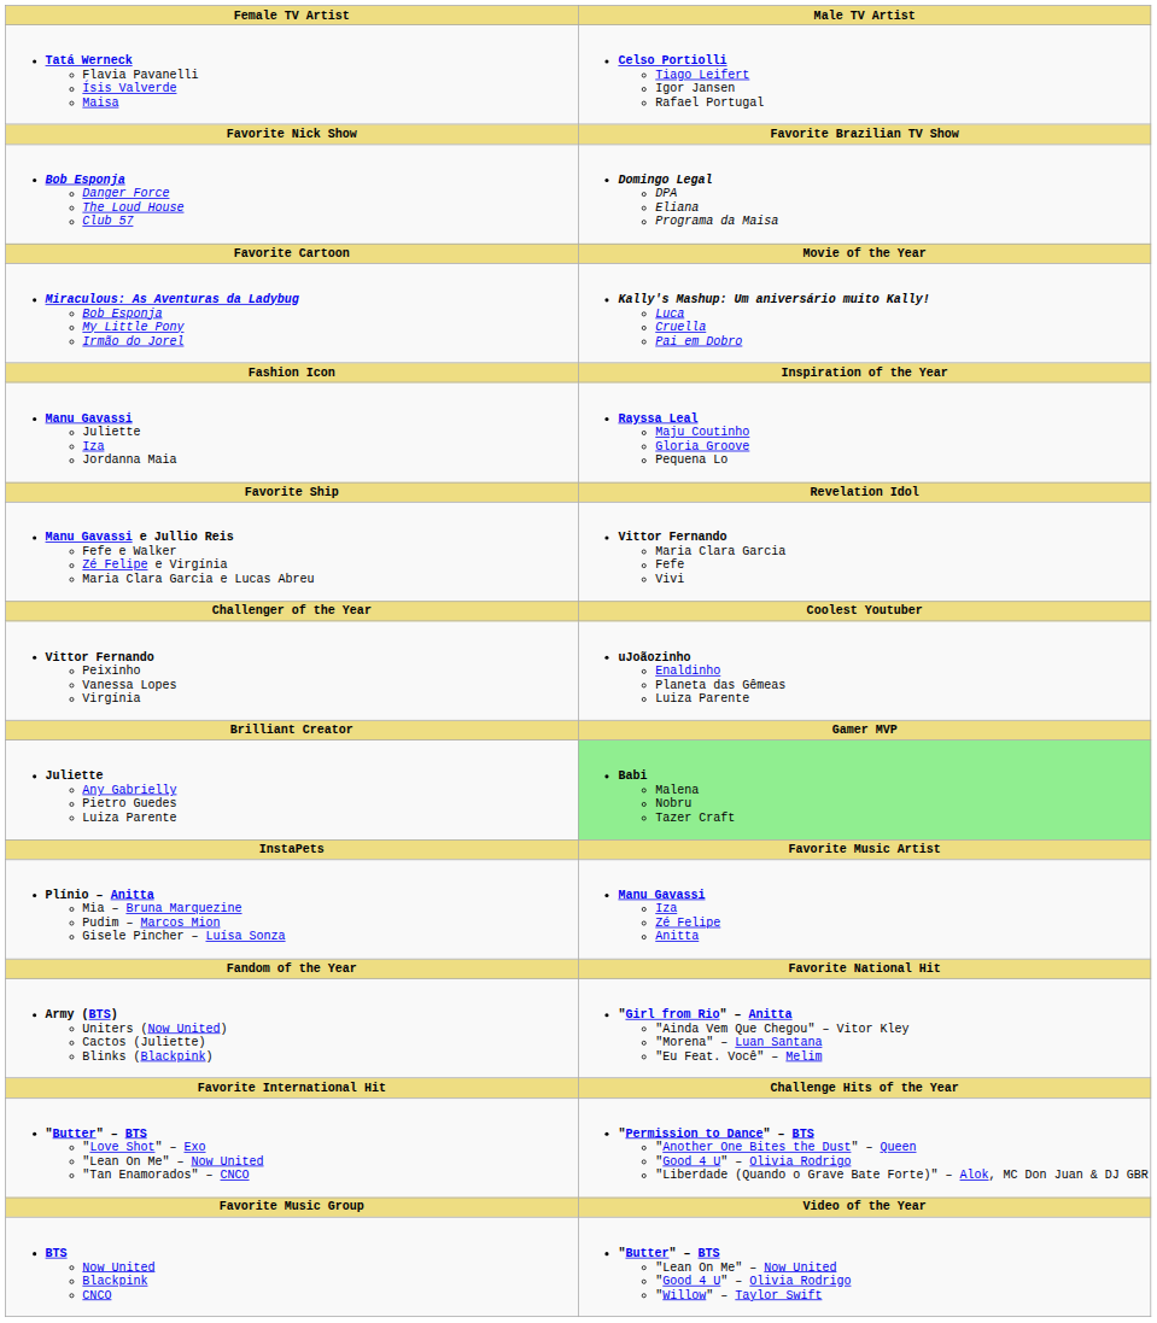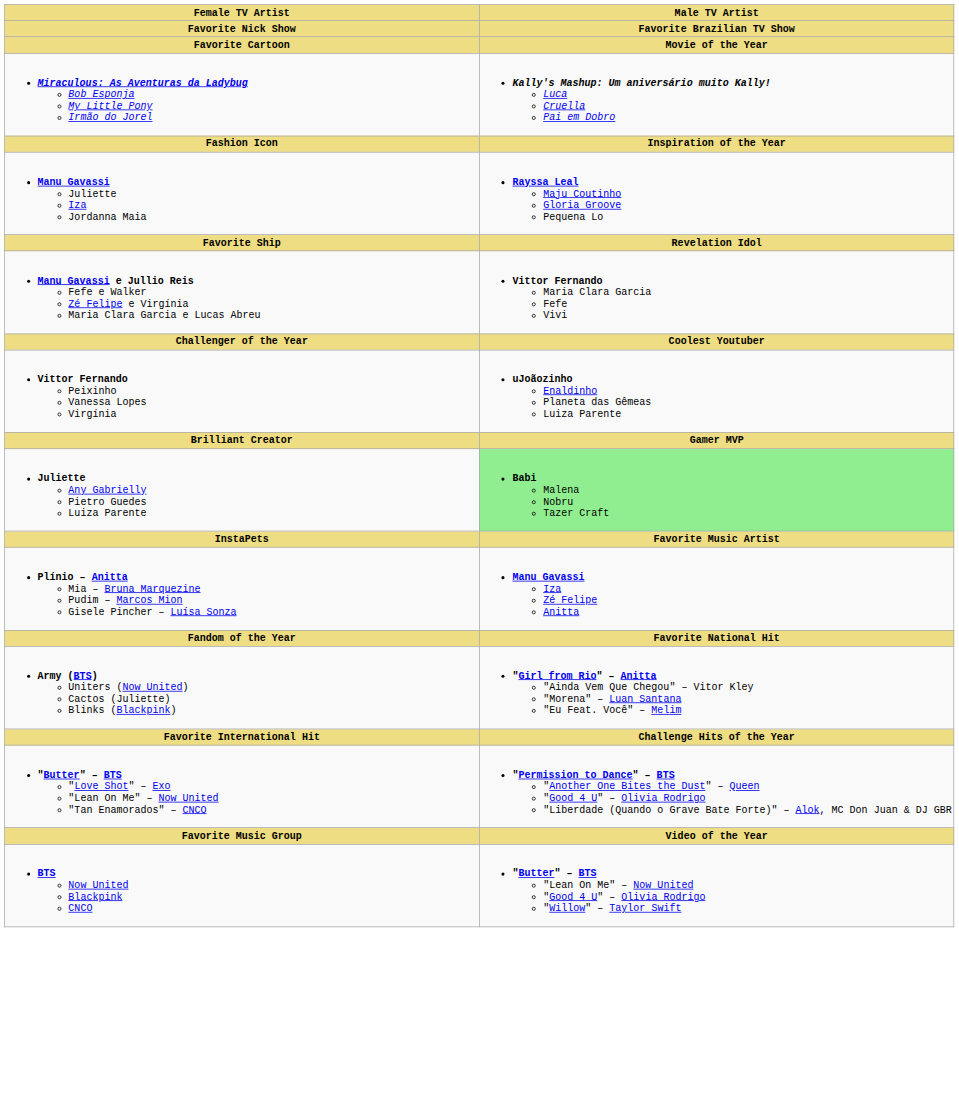 <table class="wikitable">
 <tr>
 <th style="background:#EEDD82;width:50%">Female TV Artist</th>
 <th style="background:#EEDD82;width:50%">Male TV Artist</th>
 </tr>
 <tr>
-<td valign="top"><br><ul><li> <strong><a href='#'>Tatá Werneck</a></strong><ul><li>Flavia Pavanelli</li><li><a href='#'>Ísis Valverde</a></li><li><a href='#'>Maisa</a></li></ul></li></ul></td>
-<td valign="top"><br><ul><li> <strong><a href='#'>Celso Portiolli</a></strong><ul><li><a href='#'>Tiago Leifert</a></li><li>Igor Jansen</li><li>Rafael Portugal</li></ul></li></ul></td>
-</tr>
-<tr>
 <th style="background:#EEDD82;width:50%">Favorite Nick Show</th>
 <th style="background:#EEDD82;width:50%">Favorite Brazilian TV Show</th>
-</tr>
-<tr>
-<td valign="top"><br><ul><li> <strong><em><a href='#'>Bob Esponja</a></em></strong><ul><li><em><a href='#'>Danger Force</a></em></li><li><em><a href='#'>The Loud House</a></em></li><li><em><a href='#'>Club 57</a></em></li></ul></li></ul></td>
-<td valign="top"><br><ul><li> <strong><em>Domingo Legal</em></strong><ul><li><em>DPA</em></li><li><em>Eliana</em></li><li><em>Programa da Maisa</em></li></ul></li></ul></td>
 </tr>
 <tr>
 <th style="background:#EEDD82;width:50%">Favorite Cartoon</th>
 <th style="background:#EEDD82;width:50%">Movie of the Year</th>
 </tr>
 <tr>
 <td valign="top"><br><ul><li> <strong><em><a href='#'>Miraculous: As Aventuras da Ladybug</a></em></strong><ul><li><em><a href='#'>Bob Esponja</a></em></li><li><em><a href='#'>My Little Pony</a></em></li><li><em><a href='#'>Irmão do Jorel</a></em></li></ul></li></ul></td>
 <td valign="top"><br><ul><li> <strong><em>Kally's Mashup: Um aniversário muito Kally!</em></strong><ul><li><em><a href='#'>Luca</a></em></li><li><em><a href='#'>Cruella</a></em></li><li><em><a href='#'>Pai em Dobro</a></em></li></ul></li></ul></td>
 </tr>
 <tr>
 <th style="background:#EEDD82;width:50%">Fashion Icon</th>
 <th style="background:#EEDD82;width:50%">Inspiration of the Year</th>
 </tr>
 <tr>
 <td valign="top"><br><ul><li> <strong><a href='#'>Manu Gavassi</a></strong><ul><li>Juliette</li><li><a href='#'>Iza</a></li><li>Jordanna Maia</li></ul></li></ul></td>
 <td valign="top"><br><ul><li> <strong><a href='#'>Rayssa Leal</a></strong><ul><li><a href='#'>Maju Coutinho</a></li><li><a href='#'>Gloria Groove</a></li><li>Pequena Lo</li></ul></li></ul></td>
 </tr>
 <tr>
 <th style="background:#EEDD82;width:50%">Favorite Ship</th>
 <th style="background:#EEDD82;width:50%">Revelation Idol</th>
 </tr>
 <tr>
 <td valign="top"><br><ul><li> <strong><a href='#'>Manu Gavassi</a> e Jullio Reis</strong><ul><li>Fefe e Walker</li><li><a href='#'>Zé Felipe</a> e Virgínia</li><li>Maria Clara Garcia e Lucas Abreu</li></ul></li></ul></td>
 <td valign="top"><br><ul><li> <strong>Vittor Fernando</strong><ul><li>Maria Clara Garcia</li><li>Fefe</li><li>Vivi</li></ul></li></ul></td>
 </tr>
 <tr>
 <th style="background:#EEDD82;width:50%">Challenger of the Year</th>
 <th style="background:#EEDD82;width:50%">Coolest Youtuber</th>
 </tr>
 <tr>
 <td valign="top"><br><ul><li> <strong>Vittor Fernando</strong><ul><li>Peixinho</li><li>Vanessa Lopes</li><li>Virgínia</li></ul></li></ul></td>
 <td valign="top"><br><ul><li> <strong>uJoãozinho</strong><ul><li><a href='#'>Enaldinho</a></li><li>Planeta das Gêmeas</li><li>Luiza Parente</li></ul></li></ul></td>
 </tr>
 <tr>
 <th style="background:#EEDD82;width:50%">Brilliant Creator</th>
 <th style="background:#EEDD82;width:50%">Gamer MVP</th>
 </tr>
 <tr>
 <td valign="top"><br><ul><li> <strong>Juliette</strong><ul><li><a href='#'>Any Gabrielly</a></li><li>Pietro Guedes</li><li>Luiza Parente</li></ul></li></ul></td>
 <td valign="top" style="background: lightgreen;"><br><ul><li> <strong>Babi</strong><ul><li>Malena</li><li>Nobru</li><li>Tazer Craft</li></ul></li></ul></td>
 </tr>
 <tr>
 <th style="background:#EEDD82;width:50%">InstaPets</th>
 <th style="background:#EEDD82;width:50%">Favorite Music Artist</th>
 </tr>
 <tr>
 <td valign="top"><br><ul><li> <strong>Plínio – <a href='#'>Anitta</a></strong><ul><li>Mia – <a href='#'>Bruna Marquezine</a></li><li>Pudim – <a href='#'>Marcos Mion</a></li><li>Gisele Pincher – <a href='#'>Luísa Sonza</a></li></ul></li></ul></td>
 <td valign="top"><br><ul><li> <strong><a href='#'>Manu Gavassi</a></strong><ul><li><a href='#'>Iza</a></li><li><a href='#'>Zé Felipe</a></li><li><a href='#'>Anitta</a></li></ul></li></ul></td>
 </tr>
 <tr>
 <th style="background:#EEDD82;width:50%">Fandom of the Year</th>
 <th style="background:#EEDD82;width:50%">Favorite National Hit</th>
 </tr>
 <tr>
 <td valign="top"><br><ul><li> <strong>Army (<a href='#'>BTS</a>)</strong><ul><li>Uniters (<a href='#'>Now United</a>)</li><li>Cactos (Juliette)</li><li>Blinks (<a href='#'>Blackpink</a>)</li></ul></li></ul></td>
 <td valign="top"><br><ul><li> <strong>"<a href='#'>Girl from Rio</a>" – <a href='#'>Anitta</a></strong><ul><li>"Ainda Vem Que Chegou" – Vitor Kley</li><li>"Morena" – <a href='#'>Luan Santana</a></li><li>"Eu Feat. Você" – <a href='#'>Melim</a></li></ul></li></ul></td>
 </tr>
 <tr>
 <th style="background:#EEDD82;width:50%">Favorite International Hit</th>
 <th style="background:#EEDD82;width:50%">Challenge Hits of the Year</th>
 </tr>
 <tr>
 <td valign="top"><br><ul><li> <strong>"<a href='#'>Butter</a>" – <a href='#'>BTS</a></strong><ul><li>"<a href='#'>Love Shot</a>" – <a href='#'>Exo</a></li><li>"Lean On Me" – <a href='#'>Now United</a></li><li>"Tan Enamorados" – <a href='#'>CNCO</a></li></ul></li></ul></td>
 <td valign="top"><br><ul><li> <strong>"<a href='#'>Permission to Dance</a>" – <a href='#'>BTS</a></strong><ul><li>"<a href='#'>Another One Bites the Dust</a>" – <a href='#'>Queen</a></li><li>"<a href='#'>Good 4 U</a>" – <a href='#'>Olivia Rodrigo</a></li><li>"Liberdade (Quando o Grave Bate Forte)" – <a href='#'>Alok</a>, MC Don Juan & DJ GBR</li></ul></li></ul></td>
 </tr>
 <tr>
 <th style="background:#EEDD82;width:50%">Favorite Music Group</th>
 <th style="background:#EEDD82;width:50%">Video of the Year</th>
 </tr>
 <tr>
 <td valign="top"><br><ul><li> <strong><a href='#'>BTS</a></strong><ul><li><a href='#'>Now United</a></li><li><a href='#'>Blackpink</a></li><li><a href='#'>CNCO</a></li></ul></li></ul></td>
 <td valign="top"><br><ul><li> <strong>"<a href='#'>Butter</a>" – <a href='#'>BTS</a></strong><ul><li>"Lean On Me" – <a href='#'>Now United</a></li><li>"<a href='#'>Good 4 U</a>" – <a href='#'>Olivia Rodrigo</a></li><li>"<a href='#'>Willow</a>" – <a href='#'>Taylor Swift</a></li></ul></li></ul></td>
 </tr>
 </table>
